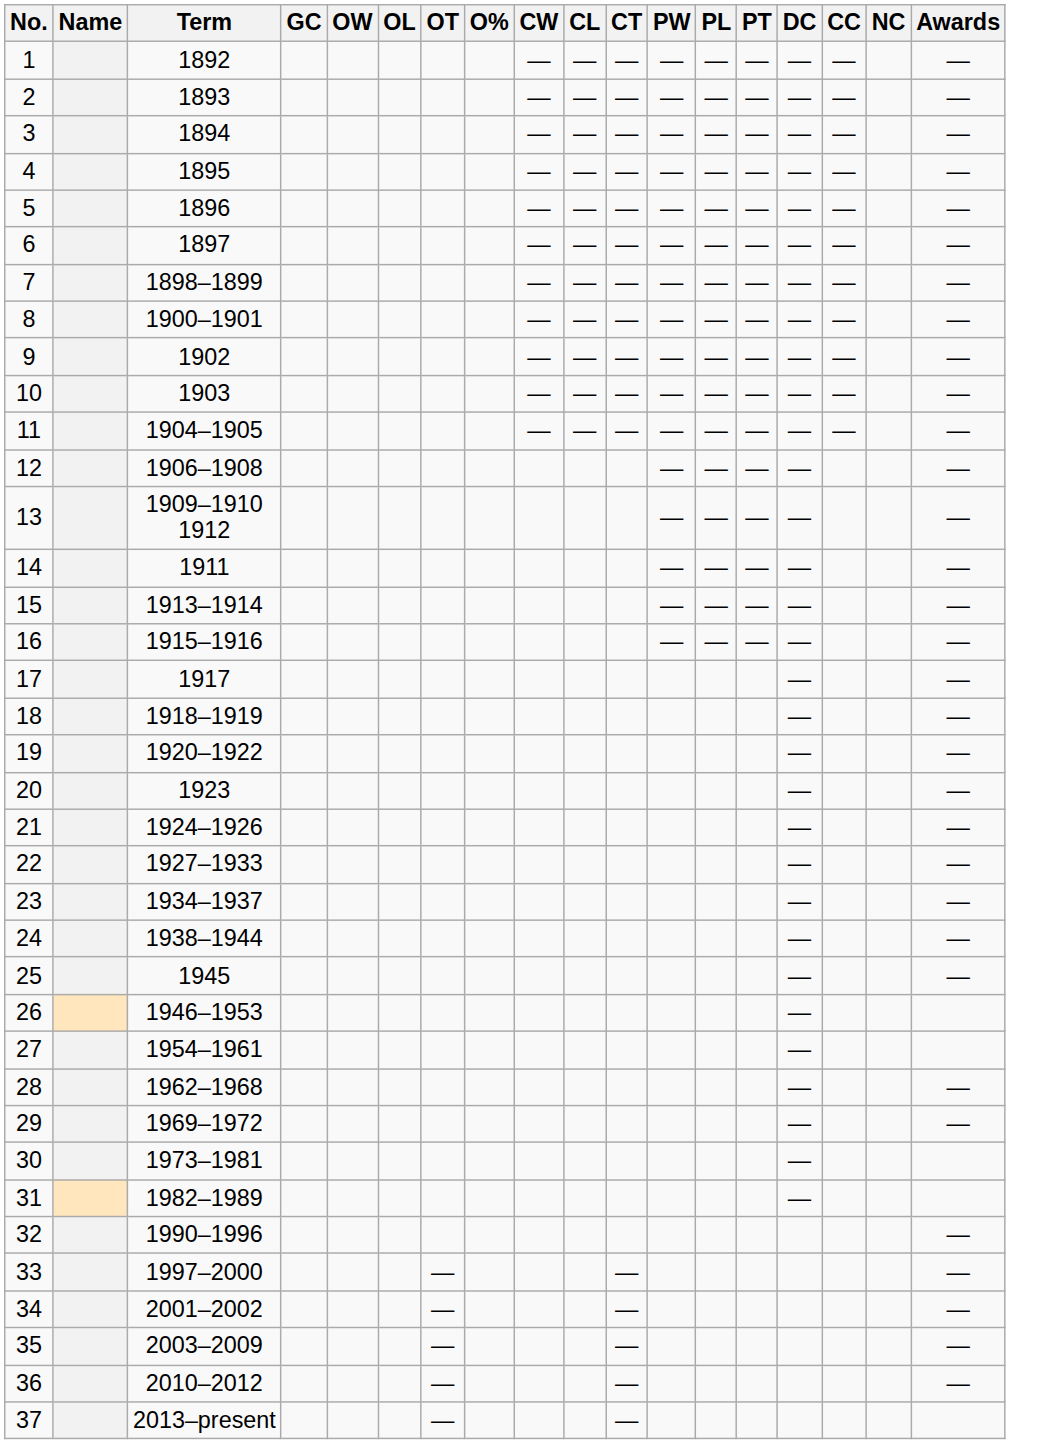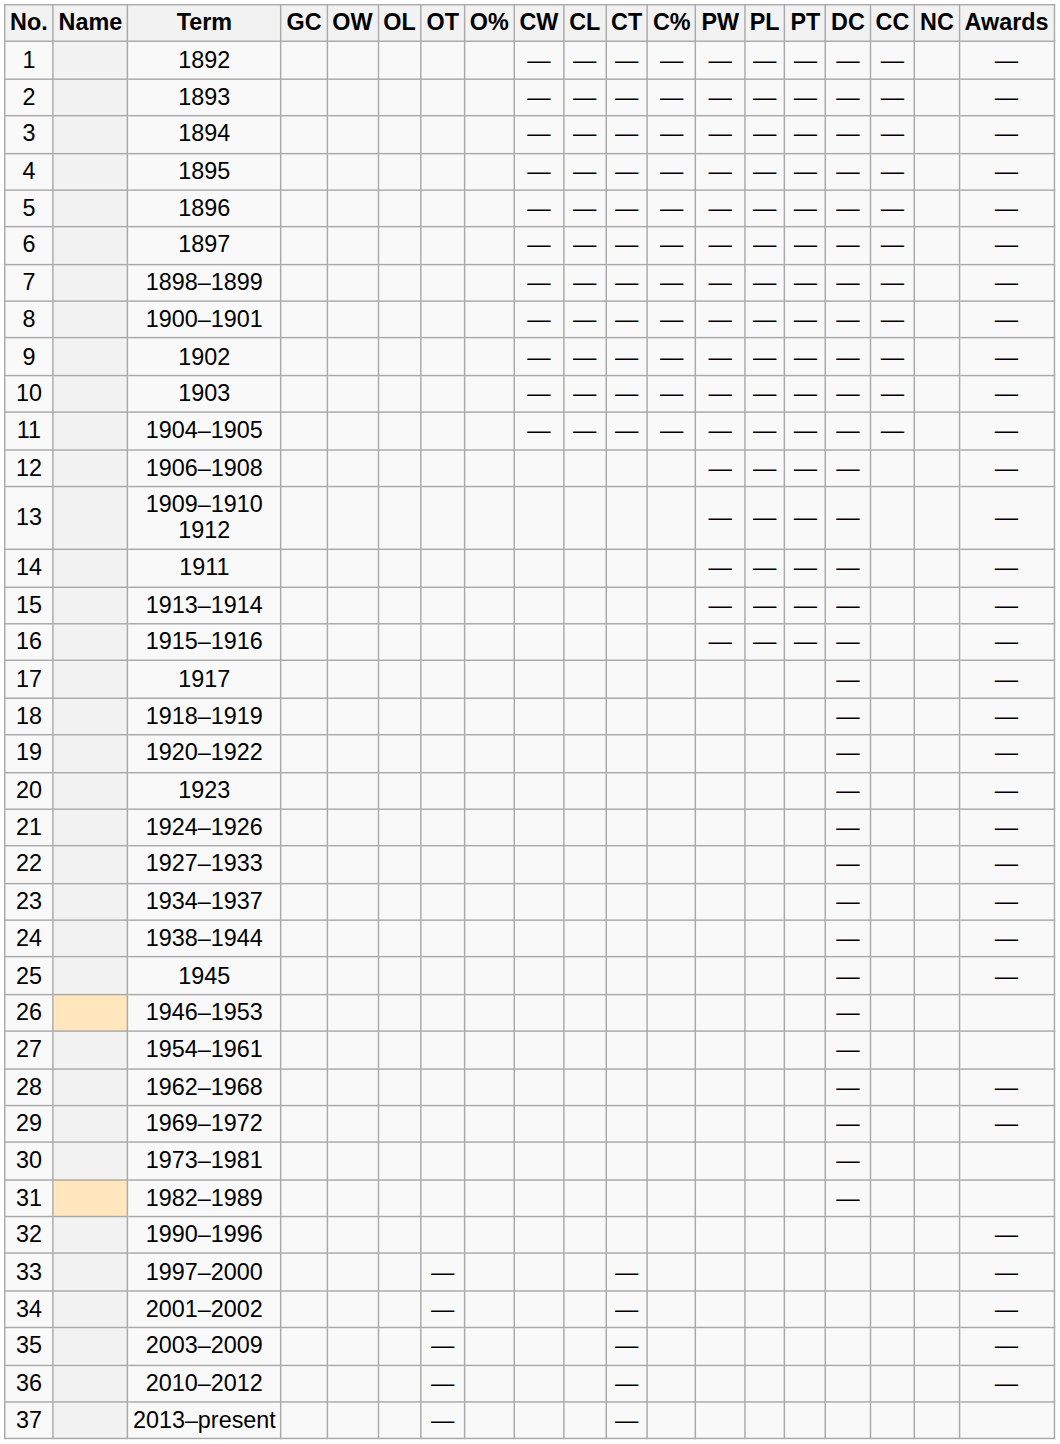 <table class="wikitable sortable" style="text-align:center">
 <tr>
 <th scope="col" class="unsortable">No.</th>
 <th scope="col">Name</th>
 <th scope="col">Term</th>
 <th scope="col">GC</th>
 <th scope="col">OW</th>
 <th scope="col">OL</th>
 <th scope="col">OT</th>
 <th scope="col">O%</th>
 <th scope="col">CW</th>
 <th scope="col">CL</th>
 <th scope="col">CT</th>
+<th scope="col">C%</th>
 <th scope="col">PW</th>
 <th scope="col">PL</th>
 <th scope="col">PT</th>
 <th scope="col">DC<br></th>
 <th scope="col">CC</th>
 <th scope="col">NC</th>
 <th scope="col" class="unsortable">Awards</th>
 </tr>
 <tr>
 <td>1</td>
 <th scope="row"></th>
 <td>1892</td>
 <td></td>
 <td></td>
 <td></td>
 <td></td>
 <td></td>
+<td>—</td>
 <td>—</td>
 <td>—</td>
 <td>—</td>
 <td>—</td>
 <td>—</td>
 <td>—</td>
 <td>—</td>
 <td>—</td>
 <td></td>
 <td>—</td>
 </tr>
 <tr>
 <td>2</td>
 <th scope="row"></th>
 <td>1893</td>
 <td></td>
 <td></td>
 <td></td>
 <td></td>
 <td></td>
 <td>—</td>
 <td>—</td>
 <td>—</td>
 <td>—</td>
 <td>—</td>
 <td>—</td>
 <td>—</td>
 <td>—</td>
+<td>—</td>
 <td></td>
 <td>—</td>
 </tr>
 <tr>
 <td>3</td>
 <th scope="row"></th>
 <td>1894</td>
 <td></td>
 <td></td>
 <td></td>
 <td></td>
 <td></td>
+<td>—</td>
 <td>—</td>
 <td>—</td>
 <td>—</td>
 <td>—</td>
 <td>—</td>
 <td>—</td>
 <td>—</td>
 <td>—</td>
 <td></td>
 <td>—</td>
 </tr>
 <tr>
 <td>4</td>
 <th scope="row"></th>
 <td>1895</td>
 <td></td>
 <td></td>
 <td></td>
 <td></td>
 <td></td>
 <td>—</td>
 <td>—</td>
 <td>—</td>
 <td>—</td>
 <td>—</td>
 <td>—</td>
 <td>—</td>
 <td>—</td>
+<td>—</td>
 <td></td>
 <td>—</td>
 </tr>
 <tr>
 <td>5</td>
 <th scope="row"></th>
 <td>1896</td>
 <td></td>
 <td></td>
 <td></td>
 <td></td>
 <td></td>
+<td>—</td>
 <td>—</td>
 <td>—</td>
 <td>—</td>
 <td>—</td>
 <td>—</td>
 <td>—</td>
 <td>—</td>
 <td>—</td>
 <td></td>
 <td>—</td>
 </tr>
 <tr>
 <td>6</td>
 <th scope="row"></th>
 <td>1897</td>
 <td></td>
 <td></td>
 <td></td>
 <td></td>
 <td></td>
 <td>—</td>
 <td>—</td>
 <td>—</td>
 <td>—</td>
 <td>—</td>
 <td>—</td>
 <td>—</td>
 <td>—</td>
+<td>—</td>
 <td></td>
 <td>—</td>
 </tr>
 <tr>
 <td>7</td>
 <th scope="row"></th>
 <td>1898–1899</td>
 <td></td>
 <td></td>
 <td></td>
 <td></td>
 <td></td>
+<td>—</td>
 <td>—</td>
 <td>—</td>
 <td>—</td>
 <td>—</td>
 <td>—</td>
 <td>—</td>
 <td>—</td>
 <td>—</td>
 <td></td>
 <td>—</td>
 </tr>
 <tr>
 <td>8</td>
 <th scope="row"></th>
 <td>1900–1901</td>
 <td></td>
 <td></td>
 <td></td>
 <td></td>
 <td></td>
 <td>—</td>
 <td>—</td>
 <td>—</td>
 <td>—</td>
 <td>—</td>
 <td>—</td>
 <td>—</td>
 <td>—</td>
+<td>—</td>
 <td></td>
 <td>—</td>
 </tr>
 <tr>
 <td>9</td>
 <th scope="row"></th>
 <td>1902</td>
 <td></td>
 <td></td>
 <td></td>
 <td></td>
 <td></td>
+<td>—</td>
 <td>—</td>
 <td>—</td>
 <td>—</td>
 <td>—</td>
 <td>—</td>
 <td>—</td>
 <td>—</td>
 <td>—</td>
 <td></td>
 <td>—</td>
 </tr>
 <tr>
 <td>10</td>
 <th scope="row"></th>
 <td>1903</td>
 <td></td>
 <td></td>
 <td></td>
 <td></td>
 <td></td>
 <td>—</td>
 <td>—</td>
 <td>—</td>
 <td>—</td>
 <td>—</td>
 <td>—</td>
 <td>—</td>
 <td>—</td>
+<td>—</td>
 <td></td>
 <td>—</td>
 </tr>
 <tr>
 <td>11</td>
 <th scope="row"></th>
 <td>1904–1905</td>
 <td></td>
 <td></td>
 <td></td>
 <td></td>
 <td></td>
 <td>—</td>
 <td>—</td>
 <td>—</td>
 <td>—</td>
 <td>—</td>
 <td>—</td>
 <td>—</td>
 <td>—</td>
+<td>—</td>
 <td></td>
 <td>—</td>
 </tr>
 <tr>
 <td>12</td>
 <th scope="row"></th>
 <td>1906–1908</td>
+<td></td>
 <td></td>
 <td></td>
 <td></td>
 <td></td>
 <td></td>
 <td></td>
 <td></td>
 <td></td>
 <td>—</td>
 <td>—</td>
 <td>—</td>
 <td>—</td>
 <td></td>
 <td></td>
 <td>—</td>
 </tr>
 <tr>
 <td>13</td>
 <th scope="row"></th>
 <td>1909–1910<br>1912</td>
 <td></td>
 <td></td>
 <td></td>
 <td></td>
 <td></td>
 <td></td>
 <td></td>
 <td></td>
+<td></td>
 <td>—</td>
 <td>—</td>
 <td>—</td>
 <td>—</td>
 <td></td>
 <td></td>
 <td>—</td>
 </tr>
 <tr>
 <td>14</td>
 <th scope="row"></th>
 <td>1911</td>
+<td></td>
 <td></td>
 <td></td>
 <td></td>
 <td></td>
 <td></td>
 <td></td>
 <td></td>
 <td></td>
 <td>—</td>
 <td>—</td>
 <td>—</td>
 <td>—</td>
 <td></td>
 <td></td>
 <td>—</td>
 </tr>
 <tr>
 <td>15</td>
 <th scope="row"></th>
 <td>1913–1914</td>
 <td></td>
 <td></td>
 <td></td>
 <td></td>
 <td></td>
 <td></td>
 <td></td>
 <td></td>
+<td></td>
 <td>—</td>
 <td>—</td>
 <td>—</td>
 <td>—</td>
 <td></td>
 <td></td>
 <td>—</td>
 </tr>
 <tr>
 <td>16</td>
 <th scope="row"></th>
 <td>1915–1916</td>
+<td></td>
 <td></td>
 <td></td>
 <td></td>
 <td></td>
 <td></td>
 <td></td>
 <td></td>
 <td></td>
 <td>—</td>
 <td>—</td>
 <td>—</td>
 <td>—</td>
 <td></td>
 <td></td>
 <td>—</td>
 </tr>
 <tr>
 <td>17</td>
 <th scope="row"></th>
 <td>1917</td>
 <td></td>
 <td></td>
 <td></td>
 <td></td>
 <td></td>
 <td></td>
 <td></td>
 <td></td>
 <td></td>
 <td></td>
 <td></td>
+<td></td>
 <td>—</td>
 <td></td>
 <td></td>
 <td>—</td>
 </tr>
 <tr>
 <td>18</td>
 <th scope="row"></th>
 <td>1918–1919</td>
+<td></td>
 <td></td>
 <td></td>
 <td></td>
 <td></td>
 <td></td>
 <td></td>
 <td></td>
 <td></td>
 <td></td>
 <td></td>
 <td></td>
 <td>—</td>
 <td></td>
 <td></td>
 <td>—</td>
 </tr>
 <tr>
 <td>19</td>
 <th scope="row"></th>
 <td>1920–1922</td>
 <td></td>
 <td></td>
 <td></td>
 <td></td>
 <td></td>
 <td></td>
 <td></td>
 <td></td>
 <td></td>
 <td></td>
 <td></td>
+<td></td>
 <td>—</td>
 <td></td>
 <td></td>
 <td>—</td>
 </tr>
 <tr>
 <td>20</td>
 <th scope="row"></th>
 <td>1923</td>
+<td></td>
 <td></td>
 <td></td>
 <td></td>
 <td></td>
 <td></td>
 <td></td>
 <td></td>
 <td></td>
 <td></td>
 <td></td>
 <td></td>
 <td>—</td>
 <td></td>
 <td></td>
 <td>—</td>
 </tr>
 <tr>
 <td>21</td>
 <th scope="row"></th>
 <td>1924–1926</td>
 <td></td>
 <td></td>
 <td></td>
 <td></td>
 <td></td>
 <td></td>
 <td></td>
 <td></td>
 <td></td>
 <td></td>
 <td></td>
+<td></td>
 <td>—</td>
 <td></td>
 <td></td>
 <td>—</td>
 </tr>
 <tr>
 <td>22</td>
 <th scope="row"></th>
 <td>1927–1933</td>
+<td></td>
 <td></td>
 <td></td>
 <td></td>
 <td></td>
 <td></td>
 <td></td>
 <td></td>
 <td></td>
 <td></td>
 <td></td>
 <td></td>
 <td>—</td>
 <td></td>
 <td></td>
 <td>—</td>
 </tr>
 <tr>
 <td>23</td>
 <th scope="row"></th>
 <td>1934–1937</td>
 <td></td>
 <td></td>
 <td></td>
 <td></td>
 <td></td>
 <td></td>
 <td></td>
 <td></td>
 <td></td>
 <td></td>
 <td></td>
+<td></td>
 <td>—</td>
 <td></td>
 <td></td>
 <td>—</td>
 </tr>
 <tr>
 <td>24</td>
 <th scope="row"></th>
 <td>1938–1944</td>
+<td></td>
 <td></td>
 <td></td>
 <td></td>
 <td></td>
 <td></td>
 <td></td>
 <td></td>
 <td></td>
 <td></td>
 <td></td>
 <td></td>
 <td>—</td>
 <td></td>
 <td></td>
 <td>—</td>
 </tr>
 <tr>
 <td>25</td>
 <th scope="row"></th>
 <td>1945</td>
 <td></td>
 <td></td>
 <td></td>
 <td></td>
 <td></td>
 <td></td>
 <td></td>
 <td></td>
 <td></td>
 <td></td>
 <td></td>
+<td></td>
 <td>—</td>
 <td></td>
 <td></td>
 <td>—</td>
 </tr>
 <tr>
 <td>26</td>
 <td scope="row" align="center" bgcolor=#FFE6BD><strong></strong><sup></sup></td>
 <td>1946–1953</td>
+<td></td>
 <td></td>
 <td></td>
 <td></td>
 <td></td>
 <td></td>
 <td></td>
 <td></td>
 <td></td>
 <td></td>
 <td></td>
 <td></td>
 <td>—</td>
 <td></td>
 <td></td>
 <td></td>
 </tr>
 <tr>
 <td>27</td>
 <th scope="row"></th>
 <td>1954–1961</td>
 <td></td>
 <td></td>
 <td></td>
 <td></td>
 <td></td>
 <td></td>
 <td></td>
 <td></td>
 <td></td>
 <td></td>
 <td></td>
+<td></td>
 <td>—</td>
 <td></td>
 <td></td>
 <td></td>
 </tr>
 <tr>
 <td>28</td>
 <th scope="row"></th>
 <td>1962–1968</td>
+<td></td>
 <td></td>
 <td></td>
 <td></td>
 <td></td>
 <td></td>
 <td></td>
 <td></td>
 <td></td>
 <td></td>
 <td></td>
 <td></td>
 <td>—</td>
 <td></td>
 <td></td>
 <td>—</td>
 </tr>
 <tr>
 <td>29</td>
 <th scope="row"></th>
 <td>1969–1972</td>
 <td></td>
 <td></td>
 <td></td>
 <td></td>
 <td></td>
 <td></td>
 <td></td>
 <td></td>
 <td></td>
 <td></td>
 <td></td>
+<td></td>
 <td>—</td>
 <td></td>
 <td></td>
 <td>—</td>
 </tr>
 <tr>
 <td>30</td>
 <th scope="row"></th>
 <td>1973–1981</td>
 <td></td>
 <td></td>
 <td></td>
 <td></td>
 <td></td>
 <td></td>
 <td></td>
 <td></td>
 <td></td>
 <td></td>
 <td></td>
+<td></td>
 <td>—</td>
 <td></td>
 <td></td>
 <td></td>
 </tr>
 <tr>
 <td>31</td>
 <td scope="row" align="center" bgcolor=#FFE6BD><strong></strong><sup></sup></td>
 <td>1982–1989</td>
+<td></td>
 <td></td>
 <td></td>
 <td></td>
 <td></td>
 <td></td>
 <td></td>
 <td></td>
 <td></td>
 <td></td>
 <td></td>
 <td></td>
 <td>—</td>
 <td></td>
 <td></td>
 <td></td>
 </tr>
 <tr>
 <td>32</td>
 <th scope="row"></th>
 <td>1990–1996</td>
 <td></td>
 <td></td>
 <td></td>
 <td></td>
 <td></td>
 <td></td>
 <td></td>
 <td></td>
 <td></td>
 <td></td>
 <td></td>
 <td></td>
 <td></td>
 <td></td>
+<td></td>
 <td>—</td>
 </tr>
 <tr>
 <td>33</td>
 <th scope="row"></th>
 <td>1997–2000</td>
 <td></td>
 <td></td>
 <td></td>
 <td>—</td>
 <td></td>
 <td></td>
 <td></td>
 <td>—</td>
+<td></td>
 <td></td>
 <td></td>
 <td></td>
 <td></td>
 <td></td>
 <td></td>
 <td>—</td>
 </tr>
 <tr>
 <td>34</td>
 <th scope="row"></th>
 <td>2001–2002</td>
 <td></td>
 <td></td>
 <td></td>
 <td>—</td>
 <td></td>
 <td></td>
 <td></td>
 <td>—</td>
 <td></td>
 <td></td>
 <td></td>
 <td></td>
 <td></td>
 <td></td>
+<td></td>
 <td>—</td>
 </tr>
 <tr>
 <td>35</td>
 <th scope="row"></th>
 <td>2003–2009</td>
 <td></td>
 <td></td>
 <td></td>
 <td>—</td>
 <td></td>
 <td></td>
 <td></td>
 <td>—</td>
 <td></td>
 <td></td>
 <td></td>
 <td></td>
 <td></td>
 <td></td>
+<td></td>
 <td>—</td>
 </tr>
 <tr>
 <td>36</td>
 <th scope="row"></th>
 <td>2010–2012</td>
 <td></td>
 <td></td>
 <td></td>
 <td>—</td>
 <td></td>
 <td></td>
 <td></td>
 <td>—</td>
+<td></td>
 <td></td>
 <td></td>
 <td></td>
 <td></td>
 <td></td>
 <td></td>
 <td>—</td>
 </tr>
 <tr>
 <td>37</td>
 <th scope="row"></th>
 <td>2013–present</td>
 <td></td>
 <td></td>
 <td></td>
 <td>—</td>
 <td></td>
 <td></td>
 <td></td>
 <td>—</td>
 <td></td>
 <td></td>
 <td></td>
 <td></td>
 <td></td>
 <td></td>
 <td></td>
+<td></td>
 </tr>
 </table>
